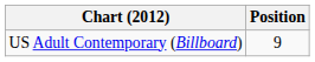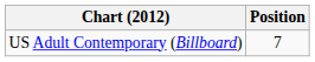 <table class="wikitable">
 <tr>
 <th scope="col">Chart (2012)</th>
 <th scope="col">Position</th>
 </tr>
 <tr>
 <td>US <a href='#'>Adult Contemporary</a> (<em><a href='#'>Billboard</a></em>)</td>
-<td style="text-align:center;">9</td>
+<td style="text-align:center;">7</td>
 </tr>
 </table>
